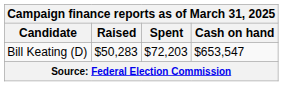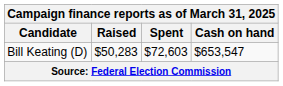 <table class="wikitable sortable">
 <tr>
 <th colspan=4>Campaign finance reports as of March 31, 2025</th>
 </tr>
 <tr style="text-align:center;">
 <th>Candidate</th>
 <th>Raised</th>
 <th>Spent</th>
 <th>Cash on hand</th>
 </tr>
 <tr>
 <td>Bill Keating (D)</td>
 <td>$50,283</td>
-<td>$72,203</td>
+<td>$72,603</td>
 <td>$653,547</td>
 </tr>
 <tr>
 <th colspan="4"><small>Source: <a href='#'>Federal Election Commission</a></small></th>
 </tr>
 </table>
